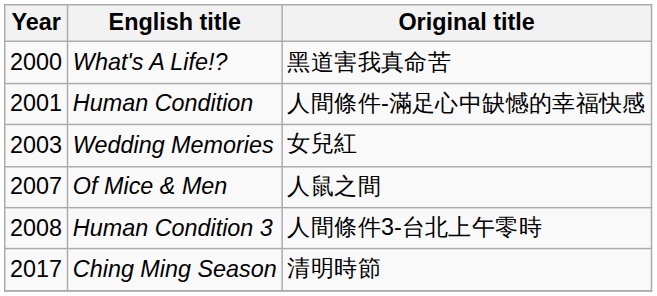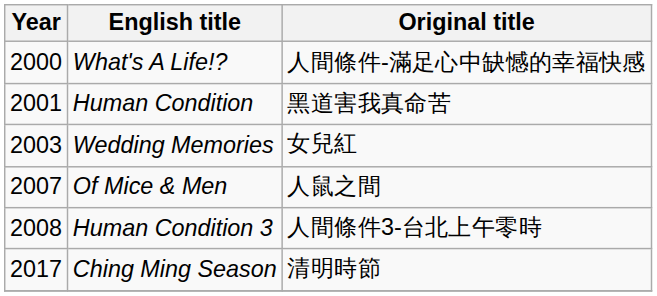 <table class="wikitable sortable">
 <tr>
 <th>Year</th>
 <th>English title</th>
 <th>Original title</th>
 </tr>
 <tr>
 <td>2000</td>
 <td><em>What's A Life!?</em></td>
-<td>黑道害我真命苦</td>
+<td>人間條件-滿足心中缺憾的幸福快感</td>
 </tr>
 <tr>
 <td>2001</td>
 <td><em>Human Condition</em></td>
-<td>人間條件-滿足心中缺憾的幸福快感</td>
+<td>黑道害我真命苦</td>
 </tr>
 <tr>
 <td>2003</td>
 <td><em>Wedding Memories</em></td>
 <td>女兒紅</td>
 </tr>
 <tr>
 <td>2007</td>
 <td><em>Of Mice & Men</em></td>
 <td>人鼠之間</td>
 </tr>
 <tr>
 <td>2008</td>
 <td><em>Human Condition 3</em></td>
 <td>人間條件3-台北上午零時</td>
 </tr>
 <tr>
 <td>2017</td>
 <td><em>Ching Ming Season</em></td>
 <td>清明時節</td>
 </tr>
 <tr>
 </tr>
 </table>
